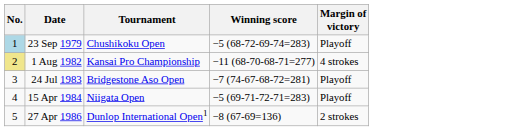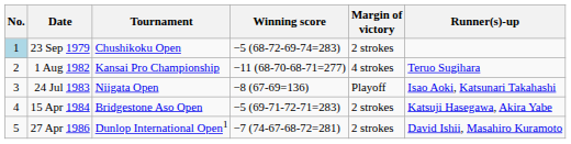 <table class="wikitable" style="font-size:95%;">
 <tr>
 <th>No.</th>
 <th>Date</th>
 <th>Tournament</th>
 <th>Winning score</th>
 <th>Margin of<br>victory</th>
+<th>Runner(s)-up</th>
 </tr>
 <tr>
 <td align=center style="background: lightblue;">1</td>
 <td align=right>23 Sep <a href='#'>1979</a></td>
 <td><a href='#'>Chushikoku Open</a></td>
 <td>−5 (68-72-69-74=283)</td>
-<td>Playoff</td>
+<td>2 strokes</td>
+<td></td>
 </tr>
 <tr>
-<td align=center style="background: khaki;">2</td>
+<td align=center>2</td>
 <td align=right>1 Aug <a href='#'>1982</a></td>
 <td><a href='#'>Kansai Pro Championship</a></td>
 <td>−11 (68-70-68-71=277)</td>
 <td>4 strokes</td>
+<td> <a href='#'>Teruo Sugihara</a></td>
 </tr>
 <tr>
 <td align=center>3</td>
 <td align=right>24 Jul <a href='#'>1983</a></td>
-<td><a href='#'>Bridgestone Aso Open</a></td>
-<td>−7 (74-67-68-72=281)</td>
+<td><a href='#'>Niigata Open</a></td>
+<td>−8 (67-69=136)</td>
 <td>Playoff</td>
+<td> <a href='#'>Isao Aoki</a>,  <a href='#'>Katsunari Takahashi</a></td>
 </tr>
 <tr>
 <td align=center>4</td>
 <td align=right>15 Apr <a href='#'>1984</a></td>
-<td><a href='#'>Niigata Open</a></td>
+<td><a href='#'>Bridgestone Aso Open</a></td>
 <td>−5 (69-71-72-71=283)</td>
-<td>Playoff</td>
+<td>2 strokes</td>
+<td> <a href='#'>Katsuji Hasegawa</a>,  <a href='#'>Akira Yabe</a></td>
 </tr>
 <tr>
 <td align=center>5</td>
 <td align=right>27 Apr <a href='#'>1986</a></td>
 <td><a href='#'>Dunlop International Open</a><sup>1</sup></td>
-<td>−8 (67-69=136)</td>
+<td>−7 (74-67-68-72=281)</td>
 <td>2 strokes</td>
+<td> <a href='#'>David Ishii</a>,  <a href='#'>Masahiro Kuramoto</a></td>
 </tr>
 </table>
